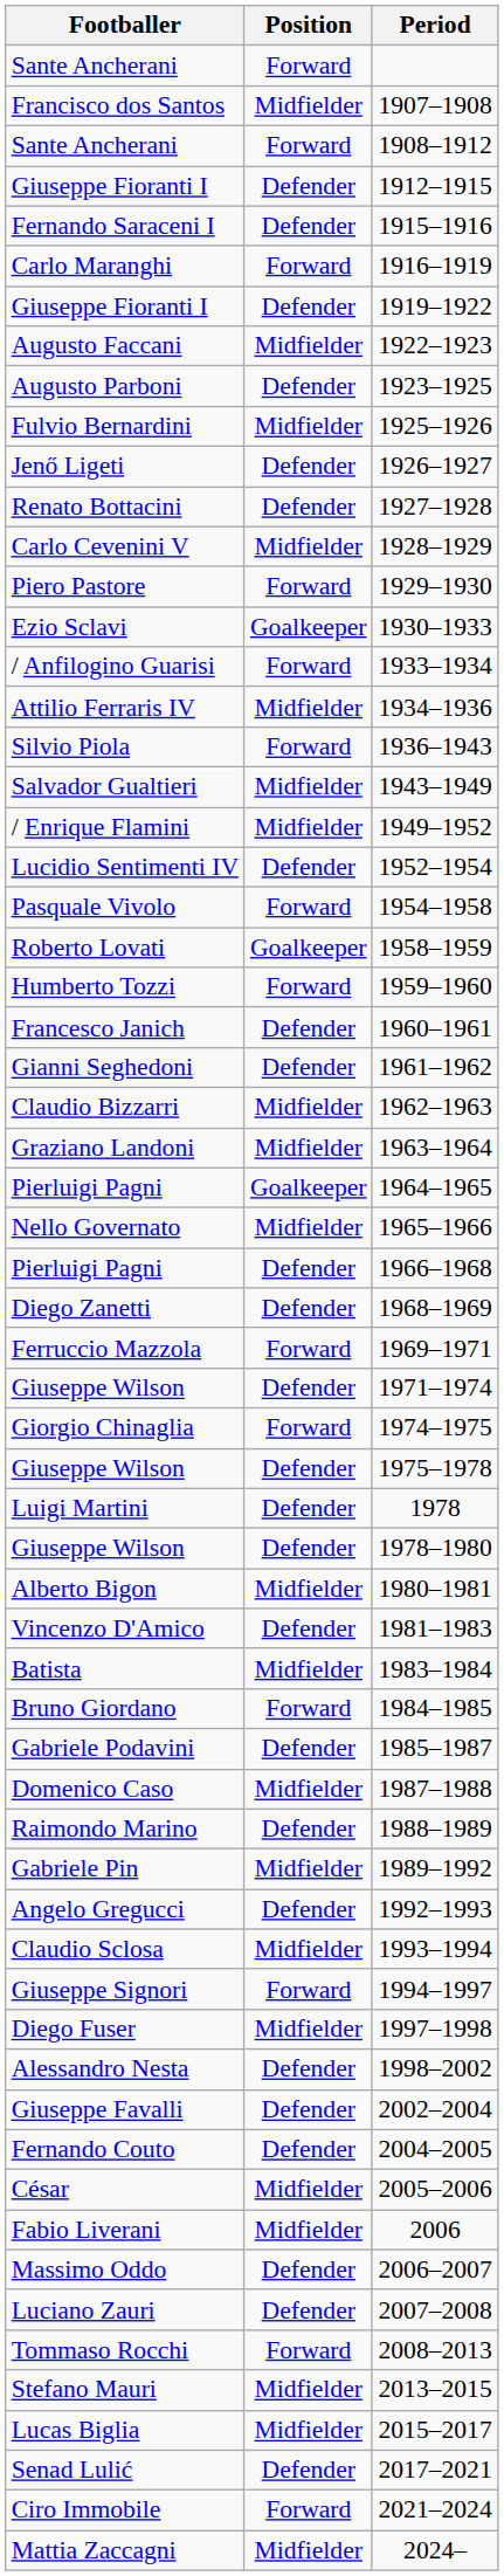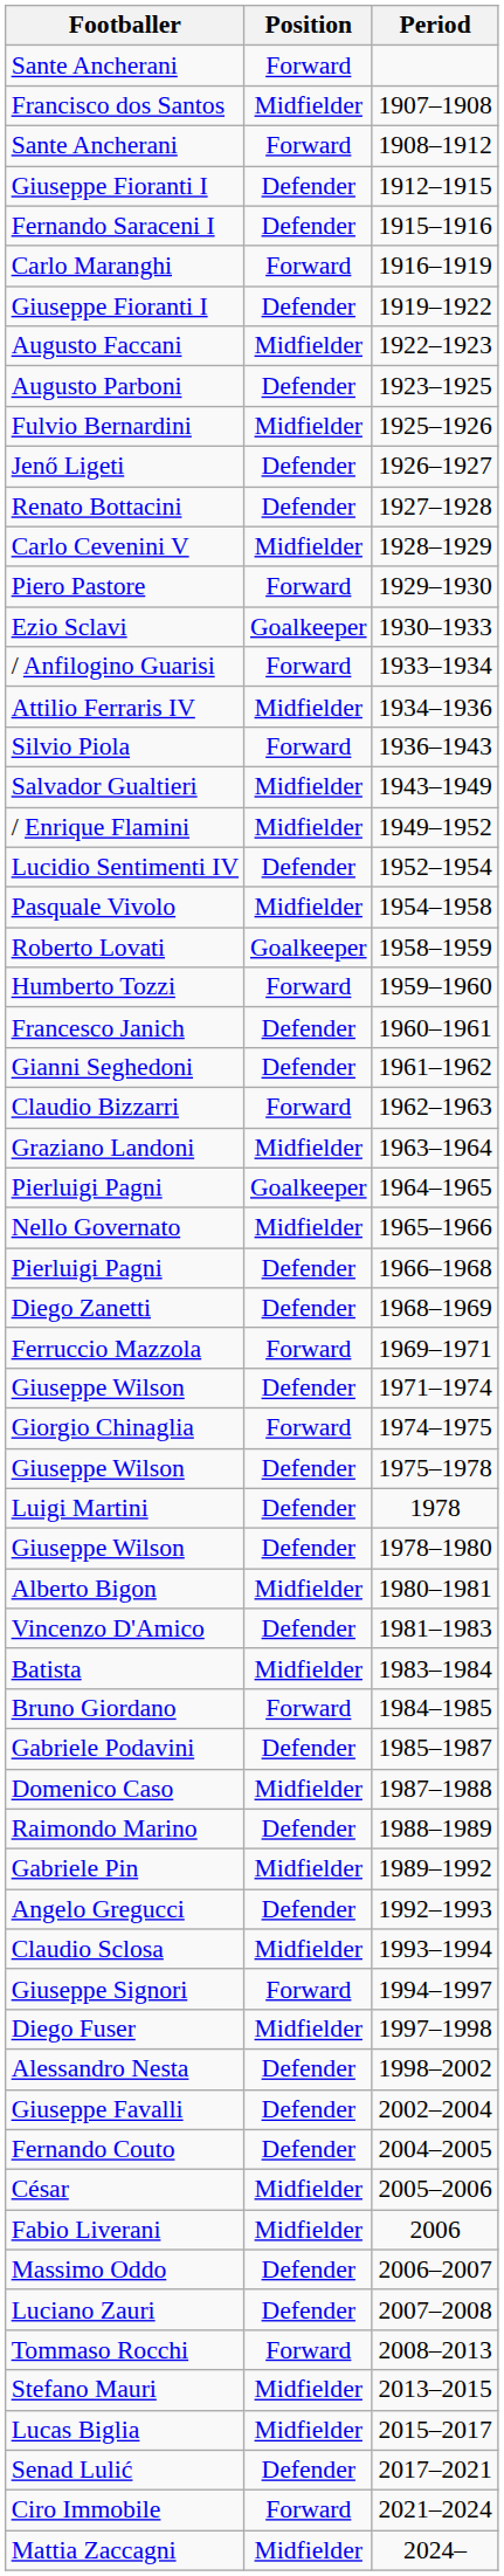 <table class="wikitable">
 <tr>
 <th>Footballer</th>
 <th>Position</th>
 <th>Period</th>
 </tr>
 <tr>
 <td align="left"> <a href='#'>Sante Ancherani</a></td>
 <td align=center><a href='#'>Forward</a></td>
 <td align=center></td>
 </tr>
 <tr>
 <td align="left"> <a href='#'>Francisco dos Santos</a></td>
 <td align=center><a href='#'>Midfielder</a></td>
 <td align=center>1907–1908</td>
 </tr>
 <tr>
 <td align="left"> <a href='#'>Sante Ancherani</a></td>
 <td align=center><a href='#'>Forward</a></td>
 <td align=center>1908–1912</td>
 </tr>
 <tr>
 <td align="left"> <a href='#'>Giuseppe Fioranti I</a></td>
 <td align=center><a href='#'>Defender</a></td>
 <td align=center>1912–1915</td>
 </tr>
 <tr>
 <td align="left"> <a href='#'>Fernando Saraceni I</a></td>
 <td align=center><a href='#'>Defender</a></td>
 <td align=center>1915–1916</td>
 </tr>
 <tr>
 <td align="left"> <a href='#'>Carlo Maranghi</a></td>
 <td align=center><a href='#'>Forward</a></td>
 <td align=center>1916–1919</td>
 </tr>
 <tr>
 <td align="left"> <a href='#'>Giuseppe Fioranti I</a></td>
 <td align=center><a href='#'>Defender</a></td>
 <td align=center>1919–1922</td>
 </tr>
 <tr>
 <td align="left"> <a href='#'>Augusto Faccani</a></td>
 <td align=center><a href='#'>Midfielder</a></td>
 <td align=center>1922–1923</td>
 </tr>
 <tr>
 <td align="left"> <a href='#'>Augusto Parboni</a></td>
 <td align=center><a href='#'>Defender</a></td>
 <td align=center>1923–1925</td>
 </tr>
 <tr>
 <td align="left"> <a href='#'>Fulvio Bernardini</a></td>
 <td align=center><a href='#'>Midfielder</a></td>
 <td align=center>1925–1926</td>
 </tr>
 <tr>
 <td align="left"> <a href='#'>Jenő Ligeti</a></td>
 <td align=center><a href='#'>Defender</a></td>
 <td align=center>1926–1927</td>
 </tr>
 <tr>
 <td align="left"> <a href='#'>Renato Bottacini</a></td>
 <td align=center><a href='#'>Defender</a></td>
 <td align=center>1927–1928</td>
 </tr>
 <tr>
 <td align="left"> <a href='#'>Carlo Cevenini V</a></td>
 <td align=center><a href='#'>Midfielder</a></td>
 <td align=center>1928–1929</td>
 </tr>
 <tr>
 <td align="left"> <a href='#'>Piero Pastore</a></td>
 <td align=center><a href='#'>Forward</a></td>
 <td align=center>1929–1930</td>
 </tr>
 <tr>
 <td align="left"> <a href='#'>Ezio Sclavi</a></td>
 <td align=center><a href='#'>Goalkeeper</a></td>
 <td align=center>1930–1933</td>
 </tr>
 <tr>
 <td align="left"> /  <a href='#'>Anfilogino Guarisi</a></td>
 <td align=center><a href='#'>Forward</a></td>
 <td align=center>1933–1934</td>
 </tr>
 <tr>
 <td align="left"> <a href='#'>Attilio Ferraris IV</a></td>
 <td align=center><a href='#'>Midfielder</a></td>
 <td align=center>1934–1936</td>
 </tr>
 <tr>
 <td align="left"> <a href='#'>Silvio Piola</a></td>
 <td align=center><a href='#'>Forward</a></td>
 <td align=center>1936–1943</td>
 </tr>
 <tr>
 <td align="left"> <a href='#'>Salvador Gualtieri</a></td>
 <td align=center><a href='#'>Midfielder</a></td>
 <td align=center>1943–1949</td>
 </tr>
 <tr>
 <td align="left"> /  <a href='#'>Enrique Flamini</a></td>
 <td align=center><a href='#'>Midfielder</a></td>
 <td align=center>1949–1952</td>
 </tr>
 <tr>
 <td align="left"> <a href='#'>Lucidio Sentimenti IV</a></td>
 <td align=center><a href='#'>Defender</a></td>
 <td align=center>1952–1954</td>
 </tr>
 <tr>
 <td align="left"> <a href='#'>Pasquale Vivolo</a></td>
-<td align=center><a href='#'>Forward</a></td>
+<td align=center><a href='#'>Midfielder</a></td>
 <td align=center>1954–1958</td>
 </tr>
 <tr>
 <td align="left"> <a href='#'>Roberto Lovati</a></td>
 <td align=center><a href='#'>Goalkeeper</a></td>
 <td align=center>1958–1959</td>
 </tr>
 <tr>
 <td align="left"> <a href='#'>Humberto Tozzi</a></td>
 <td align=center><a href='#'>Forward</a></td>
 <td align=center>1959–1960</td>
 </tr>
 <tr>
 <td align="left"> <a href='#'>Francesco Janich</a></td>
 <td align=center><a href='#'>Defender</a></td>
 <td align=center>1960–1961</td>
 </tr>
 <tr>
 <td align="left"> <a href='#'>Gianni Seghedoni</a></td>
 <td align=center><a href='#'>Defender</a></td>
 <td align=center>1961–1962</td>
 </tr>
 <tr>
 <td align="left"> <a href='#'>Claudio Bizzarri</a></td>
-<td align=center><a href='#'>Midfielder</a></td>
+<td align=center><a href='#'>Forward</a></td>
 <td align=center>1962–1963</td>
 </tr>
 <tr>
 <td align="left"> <a href='#'>Graziano Landoni</a></td>
 <td align=center><a href='#'>Midfielder</a></td>
 <td align=center>1963–1964</td>
 </tr>
 <tr>
 <td align="left"> <a href='#'>Pierluigi Pagni</a></td>
 <td align=center><a href='#'>Goalkeeper</a></td>
 <td align=center>1964–1965</td>
 </tr>
 <tr>
 <td align="left"> <a href='#'>Nello Governato</a></td>
 <td align=center><a href='#'>Midfielder</a></td>
 <td align=center>1965–1966</td>
 </tr>
 <tr>
 <td align="left"> <a href='#'>Pierluigi Pagni</a></td>
 <td align=center><a href='#'>Defender</a></td>
 <td align=center>1966–1968</td>
 </tr>
 <tr>
 <td align="left"> <a href='#'>Diego Zanetti</a></td>
 <td align=center><a href='#'>Defender</a></td>
 <td align=center>1968–1969</td>
 </tr>
 <tr>
 <td align="left"> <a href='#'>Ferruccio Mazzola</a></td>
 <td align=center><a href='#'>Forward</a></td>
 <td align=center>1969–1971</td>
 </tr>
 <tr>
 <td align="left"> <a href='#'>Giuseppe Wilson</a></td>
 <td align=center><a href='#'>Defender</a></td>
 <td align=center>1971–1974</td>
 </tr>
 <tr>
 <td align="left"> <a href='#'>Giorgio Chinaglia</a></td>
 <td align=center><a href='#'>Forward</a></td>
 <td align=center>1974–1975</td>
 </tr>
 <tr>
 <td align="left"> <a href='#'>Giuseppe Wilson</a></td>
 <td align=center><a href='#'>Defender</a></td>
 <td align=center>1975–1978</td>
 </tr>
 <tr>
 <td align="left"> <a href='#'>Luigi Martini</a></td>
 <td align=center><a href='#'>Defender</a></td>
 <td align=center>1978</td>
 </tr>
 <tr>
 <td align="left"> <a href='#'>Giuseppe Wilson</a></td>
 <td align=center><a href='#'>Defender</a></td>
 <td align=center>1978–1980</td>
 </tr>
 <tr>
 <td align="left"> <a href='#'>Alberto Bigon</a></td>
 <td align=center><a href='#'>Midfielder</a></td>
 <td align=center>1980–1981</td>
 </tr>
 <tr>
 <td align="left"> <a href='#'>Vincenzo D'Amico</a></td>
 <td align=center><a href='#'>Defender</a></td>
 <td align=center>1981–1983</td>
 </tr>
 <tr>
 <td align="left"> <a href='#'>Batista</a></td>
 <td align=center><a href='#'>Midfielder</a></td>
 <td align=center>1983–1984</td>
 </tr>
 <tr>
 <td align="left"> <a href='#'>Bruno Giordano</a></td>
 <td align=center><a href='#'>Forward</a></td>
 <td align=center>1984–1985</td>
 </tr>
 <tr>
 <td align="left"> <a href='#'>Gabriele Podavini</a></td>
 <td align=center><a href='#'>Defender</a></td>
 <td align=center>1985–1987</td>
 </tr>
 <tr>
 <td align="left"> <a href='#'>Domenico Caso</a></td>
 <td align=center><a href='#'>Midfielder</a></td>
 <td align=center>1987–1988</td>
 </tr>
 <tr>
 <td align="left"> <a href='#'>Raimondo Marino</a></td>
 <td align=center><a href='#'>Defender</a></td>
 <td align=center>1988–1989</td>
 </tr>
 <tr>
 <td align="left"> <a href='#'>Gabriele Pin</a></td>
 <td align=center><a href='#'>Midfielder</a></td>
 <td align=center>1989–1992</td>
 </tr>
 <tr>
 <td align="left"> <a href='#'>Angelo Gregucci</a></td>
 <td align=center><a href='#'>Defender</a></td>
 <td align=center>1992–1993</td>
 </tr>
 <tr>
 <td align="left"> <a href='#'>Claudio Sclosa</a></td>
 <td align=center><a href='#'>Midfielder</a></td>
 <td align=center>1993–1994</td>
 </tr>
 <tr>
 <td align="left"> <a href='#'>Giuseppe Signori</a></td>
 <td align=center><a href='#'>Forward</a></td>
 <td align=center>1994–1997</td>
 </tr>
 <tr>
 <td align="left"> <a href='#'>Diego Fuser</a></td>
 <td align=center><a href='#'>Midfielder</a></td>
 <td align=center>1997–1998</td>
 </tr>
 <tr>
 <td align="left"> <a href='#'>Alessandro Nesta</a></td>
 <td align=center><a href='#'>Defender</a></td>
 <td align=center>1998–2002</td>
 </tr>
 <tr>
 <td align="left"> <a href='#'>Giuseppe Favalli</a></td>
 <td align=center><a href='#'>Defender</a></td>
 <td align=center>2002–2004</td>
 </tr>
 <tr>
 <td align="left"> <a href='#'>Fernando Couto</a></td>
 <td align=center><a href='#'>Defender</a></td>
 <td align=center>2004–2005</td>
 </tr>
 <tr>
 <td align="left"> <a href='#'>César</a></td>
 <td align=center><a href='#'>Midfielder</a></td>
 <td align=center>2005–2006</td>
 </tr>
 <tr>
 <td align="left"> <a href='#'>Fabio Liverani</a></td>
 <td align=center><a href='#'>Midfielder</a></td>
 <td align=center>2006</td>
 </tr>
 <tr>
 <td align="left"> <a href='#'>Massimo Oddo</a></td>
 <td align=center><a href='#'>Defender</a></td>
 <td align=center>2006–2007</td>
 </tr>
 <tr>
 <td align="left"> <a href='#'>Luciano Zauri</a></td>
 <td align=center><a href='#'>Defender</a></td>
 <td align=center>2007–2008</td>
 </tr>
 <tr>
 <td align="left"> <a href='#'>Tommaso Rocchi</a></td>
 <td align=center><a href='#'>Forward</a></td>
 <td align=center>2008–2013</td>
 </tr>
 <tr>
 <td align="left"> <a href='#'>Stefano Mauri</a></td>
 <td align=center><a href='#'>Midfielder</a></td>
 <td align=center>2013–2015</td>
 </tr>
 <tr>
 <td align="left"> <a href='#'>Lucas Biglia</a></td>
 <td align=center><a href='#'>Midfielder</a></td>
 <td align=center>2015–2017</td>
 </tr>
 <tr>
 <td align="left"> <a href='#'>Senad Lulić</a></td>
 <td align=center><a href='#'>Defender</a></td>
 <td align=center>2017–2021</td>
 </tr>
 <tr>
 <td align="left"> <a href='#'>Ciro Immobile</a></td>
 <td align=center><a href='#'>Forward</a></td>
 <td align=center>2021–2024</td>
 </tr>
 <tr>
 <td align="left"> <a href='#'>Mattia Zaccagni</a></td>
 <td align=center><a href='#'>Midfielder</a></td>
 <td align=center>2024–</td>
 </tr>
 </table>
